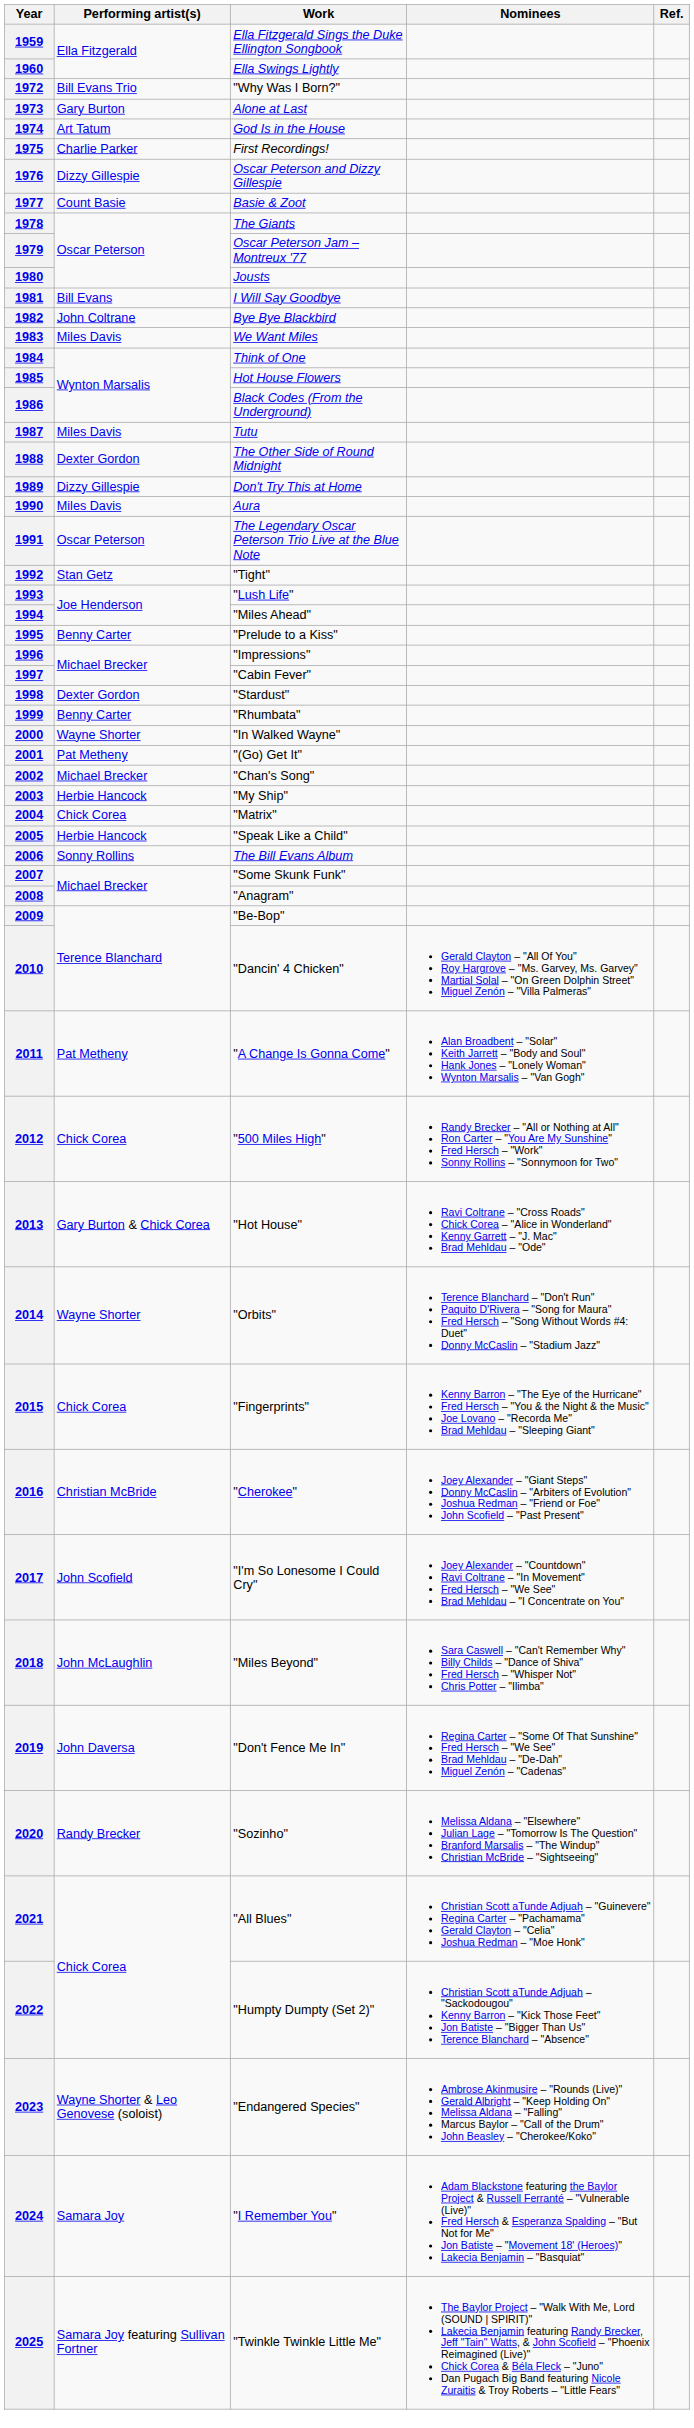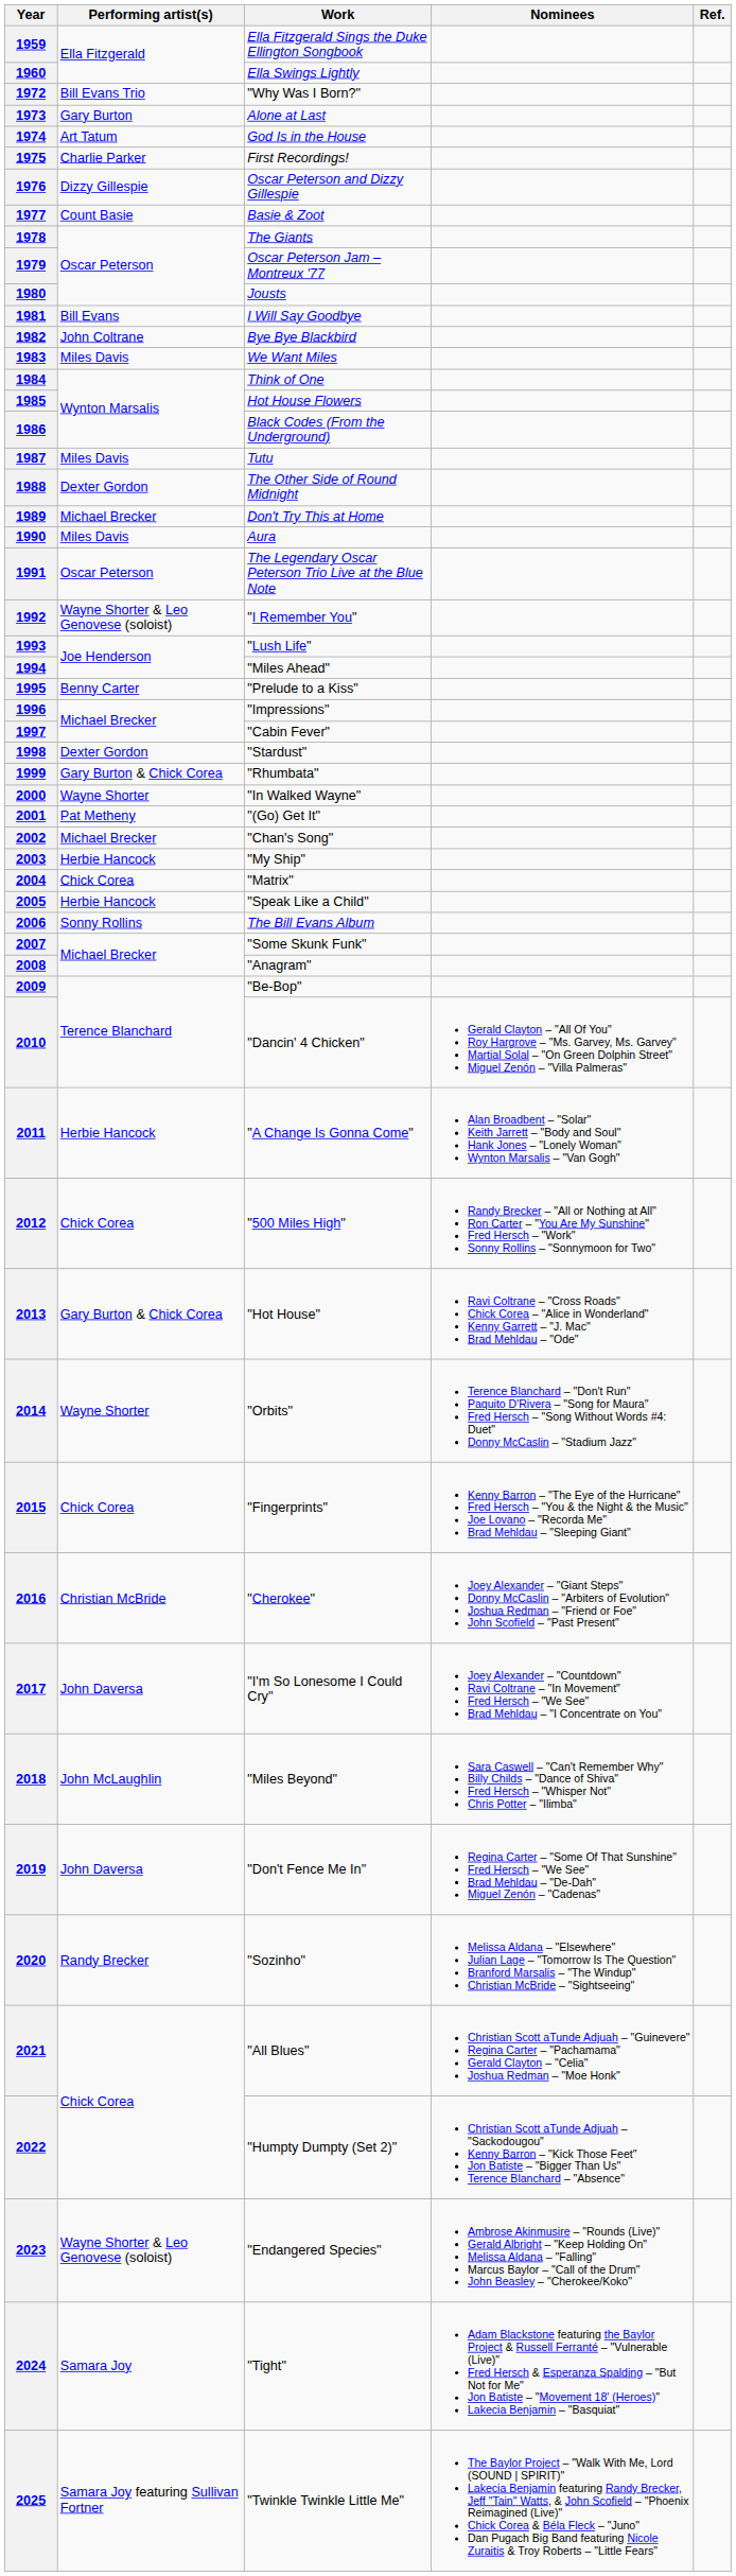 <table class="wikitable">
 <tr>
 <th width="7%">Year</th>
 <th width="25%">Performing artist(s)</th>
 <th width="25%">Work</th>
 <th width="35%" class=unsortable>Nominees</th>
 <th width="5%" class=unsortable>Ref.</th>
 </tr>
 <tr>
 <th scope="row" style="text-align:center;"><a href='#'>1959</a></th>
 <td rowspan="2"><a href='#'>Ella Fitzgerald</a></td>
 <td><em><a href='#'>Ella Fitzgerald Sings the Duke Ellington Songbook</a></em></td>
 <td></td>
 <td></td>
 </tr>
 <tr>
 <th scope="row" style="text-align:center;"><a href='#'>1960</a></th>
 <td><em><a href='#'>Ella Swings Lightly</a></em></td>
 <td></td>
 <td></td>
 </tr>
 <tr>
 <th scope="row" style="text-align:center;"><a href='#'>1972</a></th>
 <td><a href='#'>Bill Evans Trio</a></td>
 <td>"Why Was I Born?"</td>
 <td></td>
 <td></td>
 </tr>
 <tr>
 <th scope="row" style="text-align:center;"><a href='#'>1973</a></th>
 <td><a href='#'>Gary Burton</a></td>
 <td><em><a href='#'>Alone at Last</a></em></td>
 <td></td>
 <td></td>
 </tr>
 <tr>
 <th scope="row" style="text-align:center;"><a href='#'>1974</a></th>
 <td><a href='#'>Art Tatum</a></td>
 <td><em><a href='#'>God Is in the House</a></em></td>
 <td></td>
 <td></td>
 </tr>
 <tr>
 <th scope="row" style="text-align:center;"><a href='#'>1975</a></th>
 <td><a href='#'>Charlie Parker</a></td>
 <td><em>First Recordings!</em></td>
 <td></td>
 <td></td>
 </tr>
 <tr>
 <th scope="row" style="text-align:center;"><a href='#'>1976</a></th>
 <td><a href='#'>Dizzy Gillespie</a></td>
 <td><em><a href='#'>Oscar Peterson and Dizzy Gillespie</a></em></td>
 <td></td>
 <td></td>
 </tr>
 <tr>
 <th scope="row" style="text-align:center;"><a href='#'>1977</a></th>
 <td><a href='#'>Count Basie</a></td>
 <td><em><a href='#'>Basie & Zoot</a></em></td>
 <td></td>
 <td></td>
 </tr>
 <tr>
 <th scope="row" style="text-align:center;"><a href='#'>1978</a></th>
 <td rowspan="3"><a href='#'>Oscar Peterson</a></td>
 <td><em><a href='#'>The Giants</a></em></td>
 <td></td>
 <td></td>
 </tr>
 <tr>
 <th scope="row" style="text-align:center;"><a href='#'>1979</a></th>
 <td><em><a href='#'>Oscar Peterson Jam – Montreux '77</a></em></td>
 <td></td>
 <td></td>
 </tr>
 <tr>
 <th scope="row" style="text-align:center;"><a href='#'>1980</a></th>
 <td><em><a href='#'>Jousts</a></em></td>
 <td></td>
 <td></td>
 </tr>
 <tr>
 <th scope="row" style="text-align:center;"><a href='#'>1981</a></th>
 <td><a href='#'>Bill Evans</a></td>
 <td><em><a href='#'>I Will Say Goodbye</a></em></td>
 <td></td>
 <td></td>
 </tr>
 <tr>
 <th scope="row" style="text-align:center;"><a href='#'>1982</a></th>
 <td><a href='#'>John Coltrane</a></td>
 <td><em><a href='#'>Bye Bye Blackbird</a></em></td>
 <td></td>
 <td></td>
 </tr>
 <tr>
 <th scope="row" style="text-align:center;"><a href='#'>1983</a></th>
 <td><a href='#'>Miles Davis</a></td>
 <td><em><a href='#'>We Want Miles</a></em></td>
 <td></td>
 <td></td>
 </tr>
 <tr>
 <th scope="row" style="text-align:center;"><a href='#'>1984</a></th>
 <td rowspan="3"><a href='#'>Wynton Marsalis</a></td>
 <td><em><a href='#'>Think of One</a></em></td>
 <td></td>
 <td></td>
 </tr>
 <tr>
 <th scope="row" style="text-align:center;"><a href='#'>1985</a></th>
 <td><em><a href='#'>Hot House Flowers</a></em></td>
 <td></td>
 <td></td>
 </tr>
 <tr>
 <th scope="row" style="text-align:center;"><a href='#'>1986</a></th>
 <td><em><a href='#'>Black Codes (From the Underground)</a></em></td>
 <td></td>
 <td></td>
 </tr>
 <tr>
 <th scope="row" style="text-align:center;"><a href='#'>1987</a></th>
 <td><a href='#'>Miles Davis</a></td>
 <td><em><a href='#'>Tutu</a></em></td>
 <td></td>
 <td></td>
 </tr>
 <tr>
 <th scope="row" style="text-align:center;"><a href='#'>1988</a></th>
 <td><a href='#'>Dexter Gordon</a></td>
 <td><em><a href='#'>The Other Side of Round Midnight</a></em></td>
 <td></td>
 <td></td>
 </tr>
 <tr>
 <th scope="row" style="text-align:center;"><a href='#'>1989</a></th>
-<td><a href='#'>Dizzy Gillespie</a></td>
+<td><a href='#'>Michael Brecker</a></td>
 <td><em><a href='#'>Don't Try This at Home</a></em></td>
 <td></td>
 <td></td>
 </tr>
 <tr>
 <th scope="row" style="text-align:center;"><a href='#'>1990</a></th>
 <td><a href='#'>Miles Davis</a></td>
 <td><em><a href='#'>Aura</a></em></td>
 <td></td>
 <td></td>
 </tr>
 <tr>
 <th scope="row" style="text-align:center;"><a href='#'>1991</a></th>
 <td><a href='#'>Oscar Peterson</a></td>
 <td><em><a href='#'>The Legendary Oscar Peterson Trio Live at the Blue Note</a></em></td>
 <td></td>
 <td></td>
 </tr>
 <tr>
 <th scope="row" style="text-align:center;"><a href='#'>1992</a></th>
-<td><a href='#'>Stan Getz</a></td>
-<td>"Tight"</td>
+<td><a href='#'>Wayne Shorter</a> & <a href='#'>Leo Genovese</a> (soloist)</td>
+<td>"<a href='#'>I Remember You</a>"</td>
 <td></td>
 <td></td>
 </tr>
 <tr>
 <th scope="row" style="text-align:center;"><a href='#'>1993</a></th>
 <td rowspan="2"><a href='#'>Joe Henderson</a></td>
 <td>"<a href='#'>Lush Life</a>"</td>
 <td></td>
 <td></td>
 </tr>
 <tr>
 <th scope="row" style="text-align:center;"><a href='#'>1994</a></th>
 <td>"Miles Ahead"</td>
 <td></td>
 <td></td>
 </tr>
 <tr>
 <th scope="row" style="text-align:center;"><a href='#'>1995</a></th>
 <td><a href='#'>Benny Carter</a></td>
 <td>"Prelude to a Kiss"</td>
 <td></td>
 <td></td>
 </tr>
 <tr>
 <th scope="row" style="text-align:center;"><a href='#'>1996</a></th>
 <td rowspan="2"><a href='#'>Michael Brecker</a></td>
 <td>"Impressions"</td>
 <td></td>
 <td></td>
 </tr>
 <tr>
 <th scope="row" style="text-align:center;"><a href='#'>1997</a></th>
 <td>"Cabin Fever"</td>
 <td></td>
 <td></td>
 </tr>
 <tr>
 <th scope="row" style="text-align:center;"><a href='#'>1998</a></th>
 <td><a href='#'>Dexter Gordon</a></td>
 <td>"Stardust"</td>
 <td></td>
 <td></td>
 </tr>
 <tr>
 <th scope="row" style="text-align:center;"><a href='#'>1999</a></th>
-<td><a href='#'>Benny Carter</a></td>
+<td><a href='#'>Gary Burton</a> & <a href='#'>Chick Corea</a></td>
 <td>"Rhumbata"</td>
 <td></td>
 <td></td>
 </tr>
 <tr>
 <th scope="row" style="text-align:center;"><a href='#'>2000</a></th>
 <td><a href='#'>Wayne Shorter</a></td>
 <td>"In Walked Wayne"</td>
 <td></td>
 <td></td>
 </tr>
 <tr>
 <th scope="row" style="text-align:center;"><a href='#'>2001</a></th>
 <td><a href='#'>Pat Metheny</a></td>
 <td>"(Go) Get It"</td>
 <td></td>
 <td></td>
 </tr>
 <tr>
 <th scope="row" style="text-align:center;"><a href='#'>2002</a></th>
 <td><a href='#'>Michael Brecker</a></td>
 <td>"Chan's Song"</td>
 <td></td>
 <td></td>
 </tr>
 <tr>
 <th scope="row" style="text-align:center;"><a href='#'>2003</a></th>
 <td><a href='#'>Herbie Hancock</a></td>
 <td>"My Ship"</td>
 <td></td>
 <td></td>
 </tr>
 <tr>
 <th scope="row" style="text-align:center;"><a href='#'>2004</a></th>
 <td><a href='#'>Chick Corea</a></td>
 <td>"Matrix"</td>
 <td></td>
 <td></td>
 </tr>
 <tr>
 <th scope="row" style="text-align:center;"><a href='#'>2005</a></th>
 <td><a href='#'>Herbie Hancock</a></td>
 <td>"Speak Like a Child"</td>
 <td></td>
 <td></td>
 </tr>
 <tr>
 <th scope="row" style="text-align:center;"><a href='#'>2006</a></th>
 <td><a href='#'>Sonny Rollins</a></td>
 <td><em><a href='#'>The Bill Evans Album</a></em></td>
 <td></td>
 <td></td>
 </tr>
 <tr>
 <th scope="row" style="text-align:center;"><a href='#'>2007</a></th>
 <td rowspan="2"><a href='#'>Michael Brecker</a></td>
 <td>"Some Skunk Funk"</td>
 <td></td>
 <td></td>
 </tr>
 <tr>
 <th scope="row" style="text-align:center;"><a href='#'>2008</a></th>
 <td>"Anagram"</td>
 <td></td>
 <td></td>
 </tr>
 <tr>
 <th scope="row" style="text-align:center;"><a href='#'>2009</a></th>
 <td rowspan="2"><a href='#'>Terence Blanchard</a></td>
 <td>"Be-Bop"</td>
 <td></td>
 <td></td>
 </tr>
 <tr>
 <th scope="row" style="text-align:center;"><a href='#'>2010</a></th>
 <td>"Dancin' 4 Chicken"</td>
 <td style="font-size:smaller"><br><ul><li><a href='#'>Gerald Clayton</a> – "All Of You"</li><li><a href='#'>Roy Hargrove</a> – "Ms. Garvey, Ms. Garvey"</li><li><a href='#'>Martial Solal</a> – "On Green Dolphin Street"</li><li><a href='#'>Miguel Zenón</a> – "Villa Palmeras"</li></ul></td>
 <td></td>
 </tr>
 <tr>
 <th scope="row" style="text-align:center;"><a href='#'>2011</a></th>
-<td><a href='#'>Pat Metheny</a></td>
+<td><a href='#'>Herbie Hancock</a></td>
 <td>"<a href='#'>A Change Is Gonna Come</a>"</td>
 <td style="font-size:smaller"><br><ul><li><a href='#'>Alan Broadbent</a> – "Solar"</li><li><a href='#'>Keith Jarrett</a> – "Body and Soul"</li><li><a href='#'>Hank Jones</a> – "Lonely Woman"</li><li><a href='#'>Wynton Marsalis</a> – "Van Gogh"</li></ul></td>
 <td></td>
 </tr>
 <tr>
 <th scope="row" style="text-align:center;"><a href='#'>2012</a></th>
 <td><a href='#'>Chick Corea</a></td>
 <td>"<a href='#'>500 Miles High</a>"</td>
 <td style="font-size:smaller"><br><ul><li><a href='#'>Randy Brecker</a> – "All or Nothing at All"</li><li><a href='#'>Ron Carter</a> – "<a href='#'>You Are My Sunshine</a>"</li><li><a href='#'>Fred Hersch</a> – "Work"</li><li><a href='#'>Sonny Rollins</a> – "Sonnymoon for Two"</li></ul></td>
 <td style="text-align:center;"></td>
 </tr>
 <tr>
 <th scope="row" style="text-align:center;"><a href='#'>2013</a></th>
 <td><a href='#'>Gary Burton</a> & <a href='#'>Chick Corea</a></td>
 <td>"Hot House"</td>
 <td style="font-size:smaller"><br><ul><li><a href='#'>Ravi Coltrane</a> – "Cross Roads"</li><li><a href='#'>Chick Corea</a> – "Alice in Wonderland"</li><li><a href='#'>Kenny Garrett</a> – "J. Mac"</li><li><a href='#'>Brad Mehldau</a> – "Ode"</li></ul></td>
 <td style="text-align:center;"></td>
 </tr>
 <tr>
 <th scope="row" style="text-align:center;"><a href='#'>2014</a></th>
 <td><a href='#'>Wayne Shorter</a></td>
 <td>"Orbits"</td>
 <td style="font-size:smaller"><br><ul><li><a href='#'>Terence Blanchard</a> – "Don't Run"</li><li><a href='#'>Paquito D'Rivera</a> – "Song for Maura"</li><li><a href='#'>Fred Hersch</a> – "Song Without Words #4: Duet"</li><li><a href='#'>Donny McCaslin</a> – "Stadium Jazz"</li></ul></td>
 <td style="text-align:center;"></td>
 </tr>
 <tr>
 <th scope="row" style="text-align:center;"><a href='#'>2015</a></th>
 <td><a href='#'>Chick Corea</a></td>
 <td>"Fingerprints"</td>
 <td style="font-size:smaller"><br><ul><li><a href='#'>Kenny Barron</a> – "The Eye of the Hurricane"</li><li><a href='#'>Fred Hersch</a> – "You & the Night & the Music"</li><li><a href='#'>Joe Lovano</a> – "Recorda Me"</li><li><a href='#'>Brad Mehldau</a> – "Sleeping Giant"</li></ul></td>
 <td style="text-align:center;"></td>
 </tr>
 <tr>
 <th scope="row" style="text-align:center;"><a href='#'>2016</a></th>
 <td><a href='#'>Christian McBride</a></td>
 <td>"<a href='#'>Cherokee</a>"</td>
 <td style="font-size:smaller"><br><ul><li><a href='#'>Joey Alexander</a> – "Giant Steps"</li><li><a href='#'>Donny McCaslin</a> – "Arbiters of Evolution"</li><li><a href='#'>Joshua Redman</a> – "Friend or Foe"</li><li><a href='#'>John Scofield</a> – "Past Present"</li></ul></td>
 <td style="text-align:center;"></td>
 </tr>
 <tr>
 <th scope="row" style="text-align:center;"><a href='#'>2017</a></th>
-<td><a href='#'>John Scofield</a></td>
+<td><a href='#'>John Daversa</a></td>
 <td>"I'm So Lonesome I Could Cry"</td>
 <td style="font-size:smaller"><br><ul><li><a href='#'>Joey Alexander</a> – "Countdown"</li><li><a href='#'>Ravi Coltrane</a> – "In Movement"</li><li><a href='#'>Fred Hersch</a> – "We See"</li><li><a href='#'>Brad Mehldau</a> – "I Concentrate on You"</li></ul></td>
 <td style="text-align:center;"></td>
 </tr>
 <tr>
 <th scope="row" style="text-align:center;"><a href='#'>2018</a></th>
 <td><a href='#'>John McLaughlin</a></td>
 <td>"Miles Beyond"</td>
 <td style="font-size:smaller"><br><ul><li><a href='#'>Sara Caswell</a> – "Can't Remember Why"</li><li><a href='#'>Billy Childs</a> – "Dance of Shiva"</li><li><a href='#'>Fred Hersch</a> – "Whisper Not"</li><li><a href='#'>Chris Potter</a> – "Ilimba"</li></ul></td>
 <td style="text-align:center;"></td>
 </tr>
 <tr>
 <th scope="row" style="text-align:center;"><a href='#'>2019</a></th>
 <td><a href='#'>John Daversa</a></td>
 <td>"Don't Fence Me In"</td>
 <td style="font-size:smaller"><br><ul><li><a href='#'>Regina Carter</a> – "Some Of That Sunshine"</li><li><a href='#'>Fred Hersch</a> – "We See"</li><li><a href='#'>Brad Mehldau</a> – "De-Dah"</li><li><a href='#'>Miguel Zenón</a> – "Cadenas"</li></ul></td>
 <td style="text-align:center;"></td>
 </tr>
 <tr>
 <th scope="row" style="text-align:center;"><a href='#'>2020</a></th>
 <td><a href='#'>Randy Brecker</a></td>
 <td>"Sozinho"</td>
 <td style="font-size:smaller"><br><ul><li><a href='#'>Melissa Aldana</a> – "Elsewhere"</li><li><a href='#'>Julian Lage</a> – "Tomorrow Is The Question"</li><li><a href='#'>Branford Marsalis</a> – "The Windup"</li><li><a href='#'>Christian McBride</a> – "Sightseeing"</li></ul></td>
 <td style="text-align:center;"></td>
 </tr>
 <tr>
 <th scope="row" style="text-align:center;"><a href='#'>2021</a></th>
 <td rowspan="2"><a href='#'>Chick Corea</a></td>
 <td>"All Blues"</td>
 <td style="font-size:smaller"><br><ul><li><a href='#'>Christian Scott aTunde Adjuah</a> – "Guinevere"</li><li><a href='#'>Regina Carter</a> – "Pachamama"</li><li><a href='#'>Gerald Clayton</a> – "Celia"</li><li><a href='#'>Joshua Redman</a> – "Moe Honk"</li></ul></td>
 <td style="text-align:center;"></td>
 </tr>
 <tr>
 <th scope="row" style="text-align:center;"><a href='#'>2022</a></th>
 <td>"Humpty Dumpty (Set 2)"</td>
 <td style="font-size:smaller"><br><ul><li><a href='#'>Christian Scott aTunde Adjuah</a> – "Sackodougou"</li><li><a href='#'>Kenny Barron</a> – "Kick Those Feet"</li><li><a href='#'>Jon Batiste</a> – "Bigger Than Us"</li><li><a href='#'>Terence Blanchard</a> – "Absence"</li></ul></td>
 <td style="text-align:center;"></td>
 </tr>
 <tr>
 <th scope="row" style="text-align:center;"><a href='#'>2023</a></th>
 <td><a href='#'>Wayne Shorter</a> & <a href='#'>Leo Genovese</a> (soloist)</td>
 <td>"Endangered Species"</td>
 <td style="font-size:smaller"><br><ul><li><a href='#'>Ambrose Akinmusire</a> – "Rounds (Live)"</li><li><a href='#'>Gerald Albright</a> – "Keep Holding On"</li><li><a href='#'>Melissa Aldana</a> – "Falling"</li><li>Marcus Baylor – "Call of the Drum"</li><li><a href='#'>John Beasley</a> – "Cherokee/Koko"</li></ul></td>
 <td style="text-align:center;"></td>
 </tr>
 <tr>
 <th scope="row" style="text-align:center;"><a href='#'>2024</a></th>
 <td><a href='#'>Samara Joy</a></td>
-<td>"<a href='#'>I Remember You</a>"</td>
+<td>"Tight"</td>
 <td style="font-size:smaller"><br><ul><li><a href='#'>Adam Blackstone</a> featuring <a href='#'>the Baylor Project</a> & <a href='#'>Russell Ferranté</a> – "Vulnerable (Live)"</li><li><a href='#'>Fred Hersch</a> & <a href='#'>Esperanza Spalding</a> – "But Not for Me"</li><li><a href='#'>Jon Batiste</a> – "<a href='#'>Movement 18' (Heroes)</a>"</li><li><a href='#'>Lakecia Benjamin</a> – "Basquiat"</li></ul></td>
 <td></td>
 </tr>
 <tr>
 <th scope="row" style="text-align:center;"><a href='#'>2025</a></th>
 <td><a href='#'>Samara Joy</a> featuring <a href='#'>Sullivan Fortner</a></td>
 <td>"Twinkle Twinkle Little Me"</td>
 <td style="font-size:smaller"><br><ul><li><a href='#'>The Baylor Project</a> – "Walk With Me, Lord (SOUND | SPIRIT)"</li><li><a href='#'>Lakecia Benjamin</a> featuring <a href='#'>Randy Brecker</a>, <a href='#'>Jeff "Tain" Watts</a>, & <a href='#'>John Scofield</a> – "Phoenix Reimagined (Live)"</li><li><a href='#'>Chick Corea</a> & <a href='#'>Béla Fleck</a> – "Juno"</li><li>Dan Pugach Big Band featuring <a href='#'>Nicole Zuraitis</a> & Troy Roberts – "Little Fears"</li></ul></td>
 <td style="text-align:center;"></td>
 </tr>
 </table>
